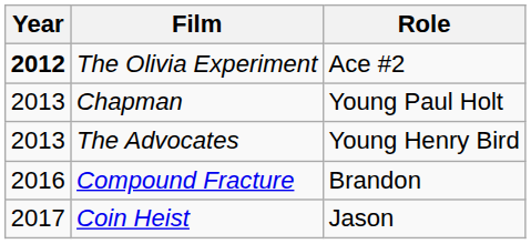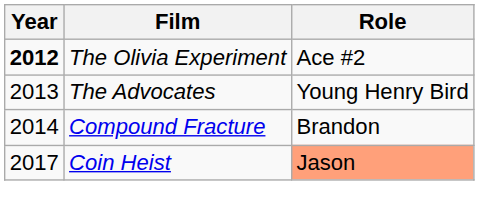 <table class="wikitable sortable">
 <tr>
 <th>Year</th>
 <th>Film</th>
 <th class="unsortable">Role</th>
 </tr>
 <tr>
 <td><strong>2012</strong></td>
 <td data-sort-value="Olivia Experiment, The"><em>The Olivia Experiment</em></td>
 <td>Ace #2</td>
 </tr>
 <tr>
 <td>2013</td>
-<td><em>Chapman</em></td>
-<td>Young Paul Holt</td>
-</tr>
-<tr>
-<td>2013</td>
 <td data-sort-value="Advocates, The"><em>The Advocates</em></td>
 <td>Young Henry Bird</td>
 </tr>
 <tr>
-<td>2016</td>
+<td>2014</td>
 <td><em><a href='#'>Compound Fracture</a></em></td>
 <td>Brandon</td>
 </tr>
 <tr>
 <td>2017</td>
 <td><em><a href='#'>Coin Heist</a></em></td>
-<td>Jason</td>
+<td style="background: lightsalmon;">Jason</td>
 </tr>
 </table>
